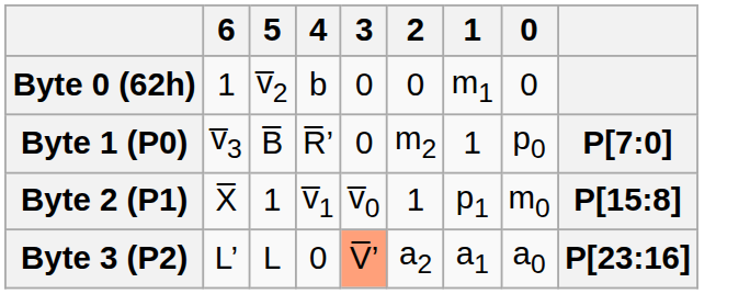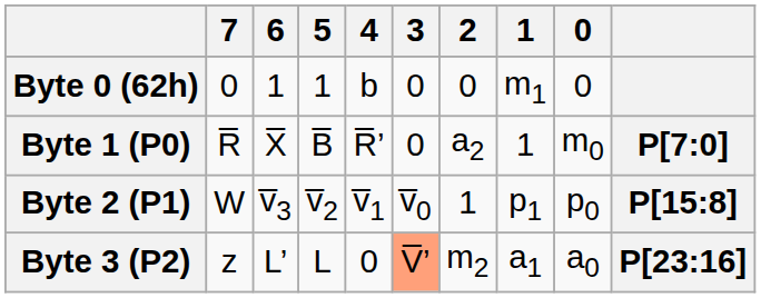 <table class="wikitable" style="text-align:center;">
 <tr>
 <th></th>
+<th>7</th>
 <th>6</th>
 <th>5</th>
 <th>4</th>
 <th>3</th>
 <th>2</th>
 <th>1</th>
 <th>0</th>
 <th></th>
 </tr>
 <tr>
 <th>Byte 0 (62h)</th>
+<td>0</td>
 <td>1</td>
-<td>v̅<sub>2</sub></td>
+<td>1</td>
 <td>b</td>
 <td>0</td>
 <td>0</td>
 <td>m<sub>1</sub></td>
 <td>0</td>
 <th></th>
 </tr>
 <tr>
 <th>Byte 1 (P0)</th>
-<td>v̅<sub>3</sub></td>
+<td>R̅</td>
+<td>X̅</td>
 <td>B̅</td>
 <td>R̅’</td>
 <td>0</td>
-<td>m<sub>2</sub></td>
+<td>a<sub>2</sub></td>
 <td>1</td>
-<td>p<sub>0</sub></td>
+<td>m<sub>0</sub></td>
 <th>P[7:0]</th>
 </tr>
 <tr>
 <th>Byte 2 (P1)</th>
-<td>X̅</td>
-<td>1</td>
+<td>W</td>
+<td>v̅<sub>3</sub></td>
+<td>v̅<sub>2</sub></td>
 <td>v̅<sub>1</sub></td>
 <td>v̅<sub>0</sub></td>
 <td>1</td>
 <td>p<sub>1</sub></td>
-<td>m<sub>0</sub></td>
+<td>p<sub>0</sub></td>
 <th>P[15:8]</th>
 </tr>
 <tr>
 <th>Byte 3 (P2)</th>
+<td>z</td>
 <td>L’</td>
 <td>L</td>
 <td>0</td>
 <td style="background: lightsalmon;">V̅’</td>
-<td>a<sub>2</sub></td>
+<td>m<sub>2</sub></td>
 <td>a<sub>1</sub></td>
 <td>a<sub>0</sub></td>
 <th>P[23:16]</th>
 </tr>
 </table>
